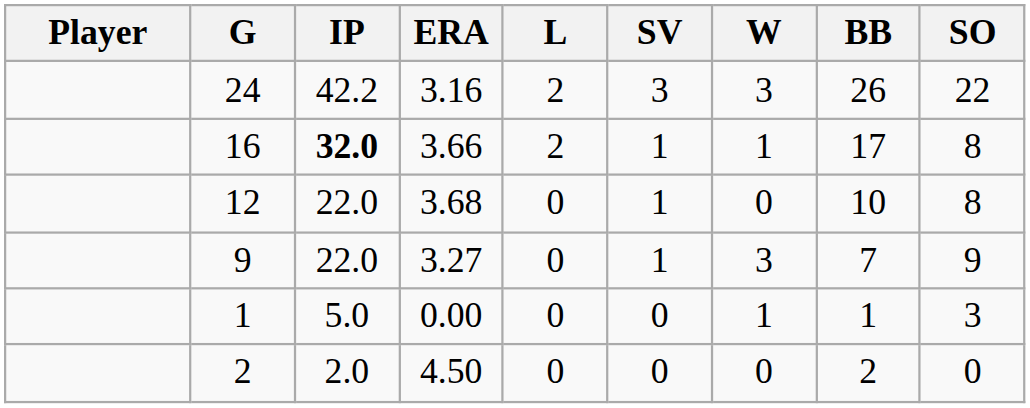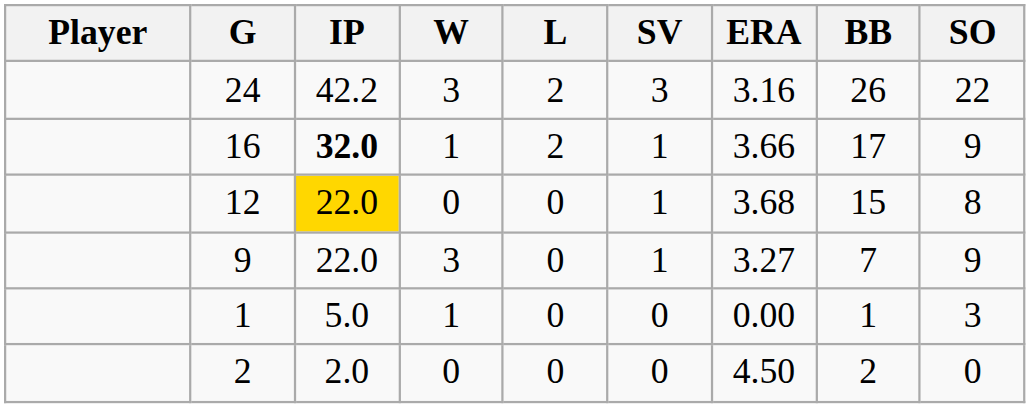 <table class="wikitable sortable">
 <tr>
 <th bgcolor="#DDDDFF" width="16%">Player</th>
 <th bgcolor="#DDDDFF" width="9%">G</th>
 <th bgcolor="#DDDDFF" width="9%">IP</th>
-<th bgcolor="#DDDDFF" width="9%">ERA</th>
+<th bgcolor="#DDDDFF" width="9%">W</th>
 <th bgcolor="#DDDDFF" width="9%">L</th>
 <th bgcolor="#DDDDFF" width="9%">SV</th>
-<th bgcolor="#DDDDFF" width="9%">W</th>
+<th bgcolor="#DDDDFF" width="9%">ERA</th>
 <th bgcolor="#DDDDFF" width="9%">BB</th>
 <th bgcolor="#DDDDFF" width="9%">SO</th>
 </tr>
 <tr align="center">
 <td></td>
 <td>24</td>
 <td>42.2</td>
-<td>3.16</td>
+<td>3</td>
 <td>2</td>
 <td>3</td>
-<td>3</td>
+<td>3.16</td>
 <td>26</td>
 <td>22</td>
 </tr>
 <tr align="center">
 <td></td>
 <td>16</td>
 <td><strong>32.0</strong></td>
-<td>3.66</td>
+<td>1</td>
 <td>2</td>
 <td>1</td>
-<td>1</td>
+<td>3.66</td>
 <td>17</td>
-<td>8</td>
+<td>9</td>
 </tr>
 <tr align="center">
 <td></td>
 <td>12</td>
-<td>22.0</td>
-<td>3.68</td>
+<td style="background: gold;">22.0</td>
+<td>0</td>
 <td>0</td>
 <td>1</td>
-<td>0</td>
-<td>10</td>
+<td>3.68</td>
+<td>15</td>
 <td>8</td>
 </tr>
 <tr align="center">
 <td></td>
 <td>9</td>
 <td>22.0</td>
-<td>3.27</td>
+<td>3</td>
 <td>0</td>
 <td>1</td>
-<td>3</td>
+<td>3.27</td>
 <td>7</td>
 <td>9</td>
 </tr>
 <tr align="center">
 <td></td>
 <td>1</td>
 <td>5.0</td>
-<td>0.00</td>
+<td>1</td>
 <td>0</td>
 <td>0</td>
-<td>1</td>
+<td>0.00</td>
 <td>1</td>
 <td>3</td>
 </tr>
 <tr align="center">
 <td></td>
 <td>2</td>
 <td>2.0</td>
-<td>4.50</td>
 <td>0</td>
 <td>0</td>
 <td>0</td>
+<td>4.50</td>
 <td>2</td>
 <td>0</td>
 </tr>
 </table>
